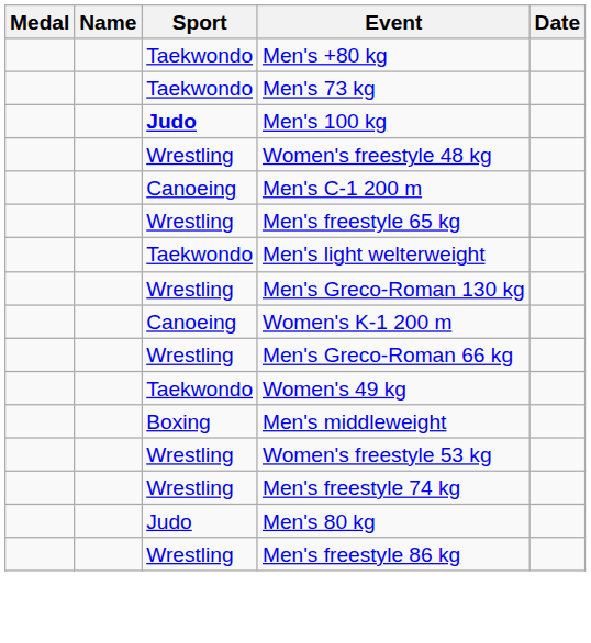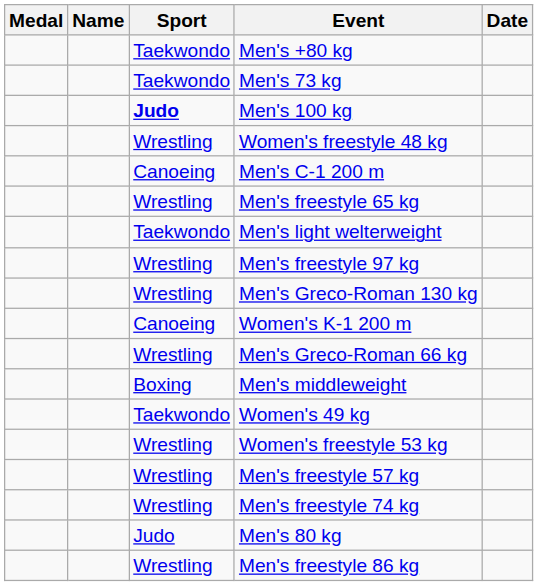 <table class="wikitable sortable"  style="font-size:95%">
 <tr>
 <th>Medal</th>
 <th>Name</th>
 <th>Sport</th>
 <th>Event</th>
 <th>Date</th>
 </tr>
 <tr>
 <td></td>
 <td></td>
 <td><a href='#'>Taekwondo</a></td>
 <td><a href='#'>Men's +80 kg</a></td>
 <td></td>
 </tr>
 <tr>
 <td></td>
 <td></td>
 <td><a href='#'>Taekwondo</a></td>
 <td><a href='#'>Men's 73 kg</a></td>
 <td></td>
 </tr>
 <tr>
 <td></td>
 <td></td>
 <td><strong><a href='#'>Judo</a></strong></td>
 <td><a href='#'>Men's 100 kg</a></td>
 <td></td>
 </tr>
 <tr>
 <td></td>
 <td></td>
 <td><a href='#'>Wrestling</a></td>
 <td><a href='#'>Women's freestyle 48 kg</a></td>
 <td></td>
 </tr>
 <tr>
 <td></td>
 <td></td>
 <td><a href='#'>Canoeing</a></td>
 <td><a href='#'>Men's C-1 200 m</a></td>
 <td></td>
 </tr>
 <tr>
 <td></td>
 <td></td>
 <td><a href='#'>Wrestling</a></td>
 <td><a href='#'>Men's freestyle 65 kg</a></td>
 <td></td>
 </tr>
 <tr>
 <td></td>
 <td></td>
 <td><a href='#'>Taekwondo</a></td>
 <td><a href='#'>Men's light welterweight</a></td>
 <td></td>
 </tr>
 <tr>
 <td></td>
 <td></td>
 <td><a href='#'>Wrestling</a></td>
+<td><a href='#'>Men's freestyle 97 kg</a></td>
+<td></td>
+</tr>
+<tr>
+<td></td>
+<td></td>
+<td><a href='#'>Wrestling</a></td>
 <td><a href='#'>Men's Greco-Roman 130 kg</a></td>
 <td></td>
 </tr>
 <tr>
 <td></td>
 <td></td>
 <td><a href='#'>Canoeing</a></td>
 <td><a href='#'>Women's K-1 200 m</a></td>
 <td></td>
 </tr>
 <tr>
 <td></td>
 <td></td>
 <td><a href='#'>Wrestling</a></td>
 <td><a href='#'>Men's Greco-Roman 66 kg</a></td>
 <td></td>
 </tr>
 <tr>
 <td></td>
 <td></td>
+<td><a href='#'>Boxing</a></td>
+<td><a href='#'>Men's middleweight</a></td>
+<td></td>
+</tr>
+<tr>
+<td></td>
+<td></td>
 <td><a href='#'>Taekwondo</a></td>
 <td><a href='#'>Women's 49 kg</a></td>
 <td></td>
 </tr>
 <tr>
 <td></td>
 <td></td>
-<td><a href='#'>Boxing</a></td>
-<td><a href='#'>Men's middleweight</a></td>
+<td><a href='#'>Wrestling</a></td>
+<td><a href='#'>Women's freestyle 53 kg</a></td>
 <td></td>
 </tr>
 <tr>
 <td></td>
 <td></td>
 <td><a href='#'>Wrestling</a></td>
-<td><a href='#'>Women's freestyle 53 kg</a></td>
+<td><a href='#'>Men's freestyle 57 kg</a></td>
 <td></td>
 </tr>
 <tr>
 <td></td>
 <td></td>
 <td><a href='#'>Wrestling</a></td>
 <td><a href='#'>Men's freestyle 74 kg</a></td>
 <td></td>
 </tr>
 <tr>
 <td></td>
 <td></td>
 <td><a href='#'>Judo</a></td>
 <td><a href='#'>Men's 80 kg</a></td>
 <td></td>
 </tr>
 <tr>
 <td></td>
 <td></td>
 <td><a href='#'>Wrestling</a></td>
 <td><a href='#'>Men's freestyle 86 kg</a></td>
 <td></td>
 </tr>
 </table>
